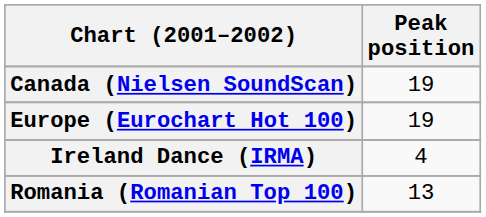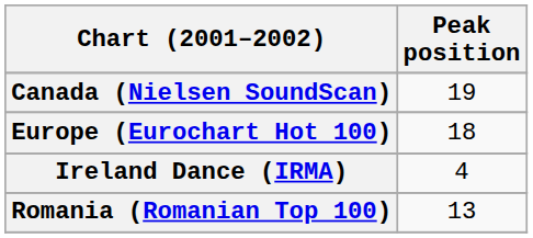 <table class="wikitable sortable plainrowheaders" style="text-align:center">
 <tr>
 <th scope="col">Chart (2001–2002)</th>
 <th scope="col">Peak<br>position</th>
 </tr>
 <tr>
 </tr>
 <tr>
 </tr>
 <tr>
 </tr>
 <tr>
 </tr>
 <tr>
 </tr>
 <tr>
 <th scope="row">Canada (<a href='#'>Nielsen SoundScan</a>)</th>
 <td>19</td>
 </tr>
 <tr>
 </tr>
 <tr>
 <th scope="row">Europe (<a href='#'>Eurochart Hot 100</a>)</th>
-<td>19</td>
+<td>18</td>
 </tr>
 <tr>
 </tr>
 <tr>
 </tr>
 <tr>
 </tr>
 <tr>
 <th scope="row">Ireland Dance (<a href='#'>IRMA</a>)</th>
 <td>4</td>
 </tr>
 <tr>
 </tr>
 <tr>
 </tr>
 <tr>
 <th scope="row">Romania (<a href='#'>Romanian Top 100</a>)</th>
 <td>13</td>
 </tr>
 <tr>
 </tr>
 <tr>
 </tr>
 <tr>
 </tr>
 <tr>
 </tr>
 <tr>
 </tr>
 <tr>
 </tr>
 </table>
